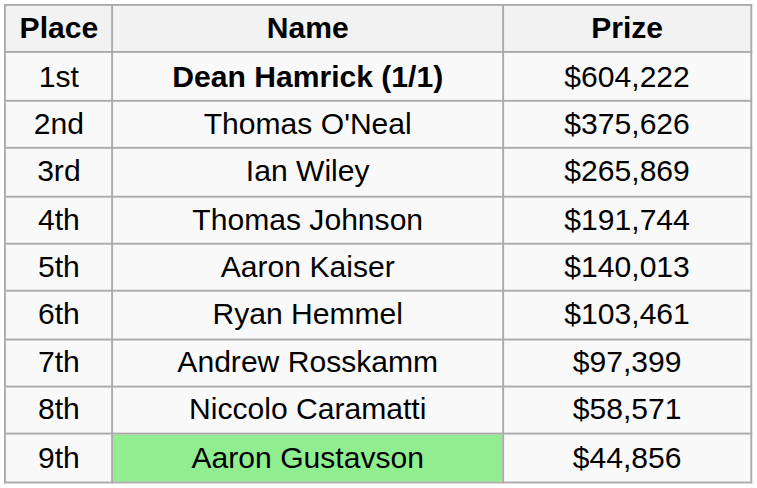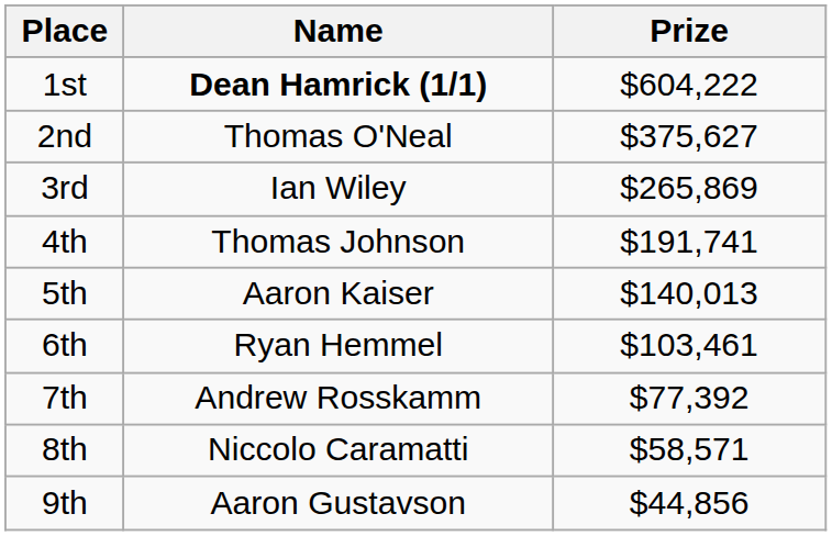 <table class="wikitable">
 <tr>
 <th width="50">Place</th>
 <th width="200">Name</th>
 <th width="125">Prize</th>
 </tr>
 <tr>
 <td align = "center">1st</td>
 <td align = "center"><strong>Dean Hamrick (1/1)</strong></td>
 <td align = "center">$604,222</td>
 </tr>
 <tr>
 <td align = "center">2nd</td>
 <td align = "center">Thomas O'Neal</td>
-<td align = "center">$375,626</td>
+<td align = "center">$375,627</td>
 </tr>
 <tr>
 <td align = "center">3rd</td>
 <td align = "center">Ian Wiley</td>
 <td align = "center">$265,869</td>
 </tr>
 <tr>
 <td align = "center">4th</td>
 <td align = "center">Thomas Johnson</td>
-<td align = "center">$191,744</td>
+<td align = "center">$191,741</td>
 </tr>
 <tr>
 <td align = "center">5th</td>
 <td align = "center">Aaron Kaiser</td>
 <td align = "center">$140,013</td>
 </tr>
 <tr>
 <td align = "center">6th</td>
 <td align = "center">Ryan Hemmel</td>
 <td align = "center">$103,461</td>
 </tr>
 <tr>
 <td align = "center">7th</td>
 <td align = "center">Andrew Rosskamm</td>
-<td align = "center">$97,399</td>
+<td align = "center">$77,392</td>
 </tr>
 <tr>
 <td align = "center">8th</td>
 <td align = "center">Niccolo Caramatti</td>
 <td align = "center">$58,571</td>
 </tr>
 <tr>
 <td align = "center">9th</td>
-<td align = "center" style="background: lightgreen;">Aaron Gustavson</td>
+<td align = "center">Aaron Gustavson</td>
 <td align = "center">$44,856</td>
 </tr>
 </table>
